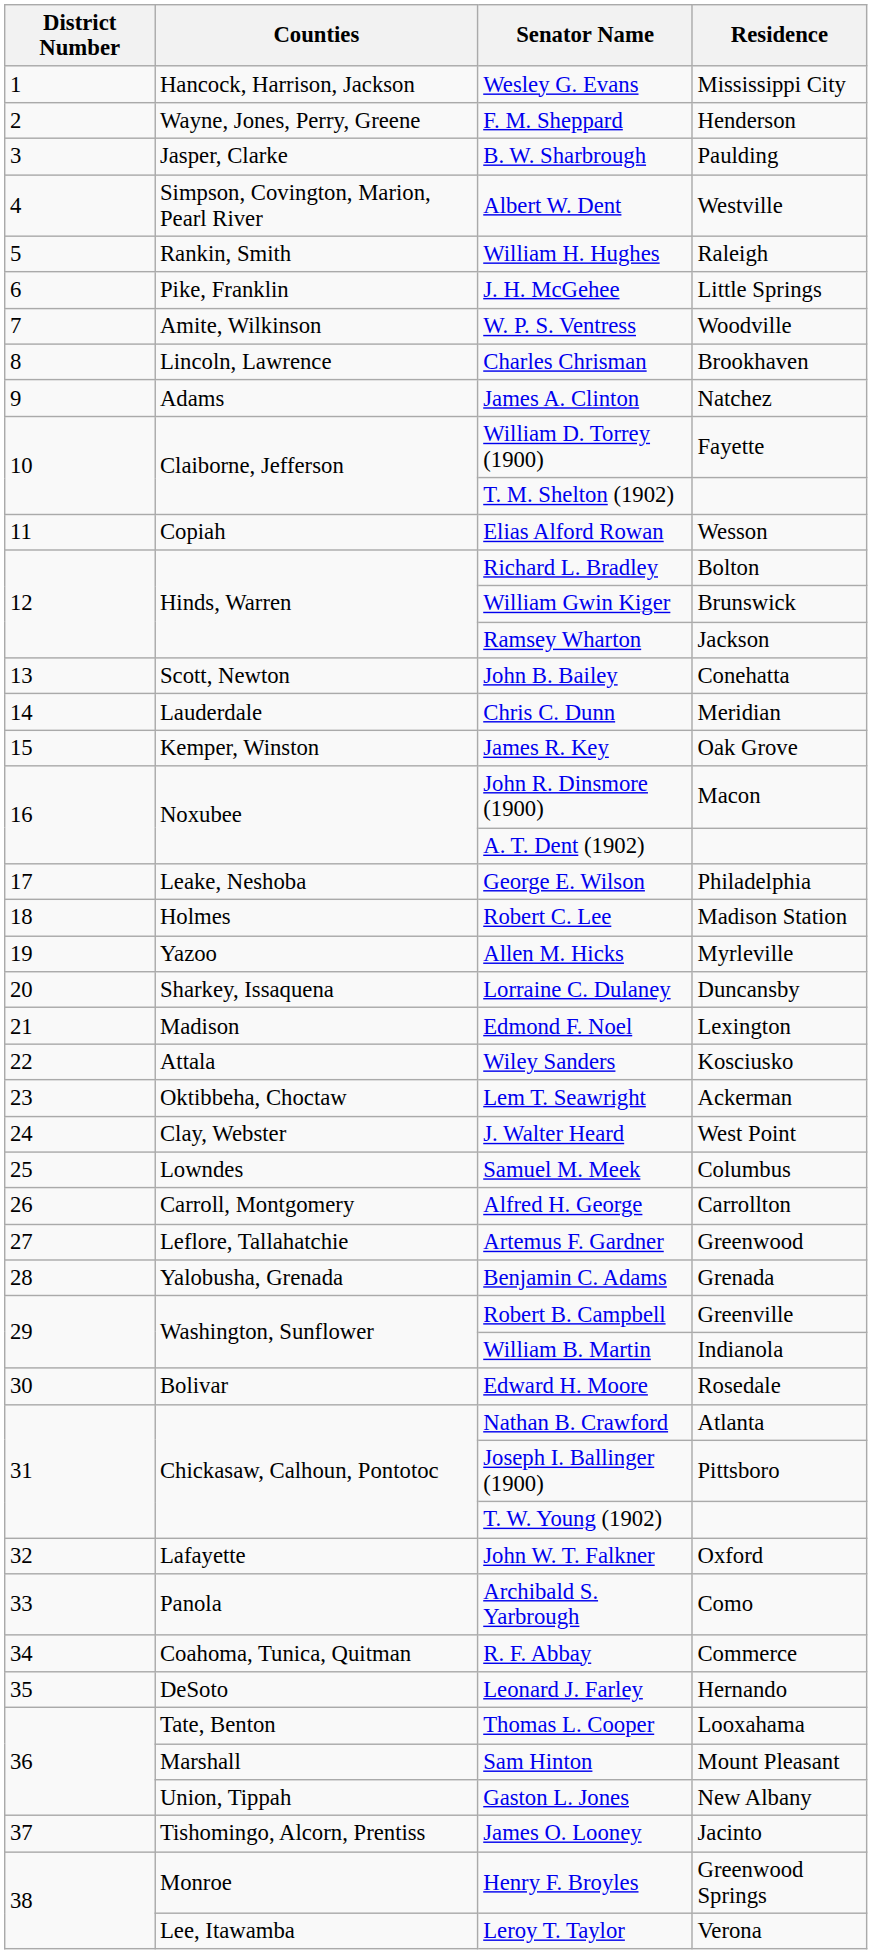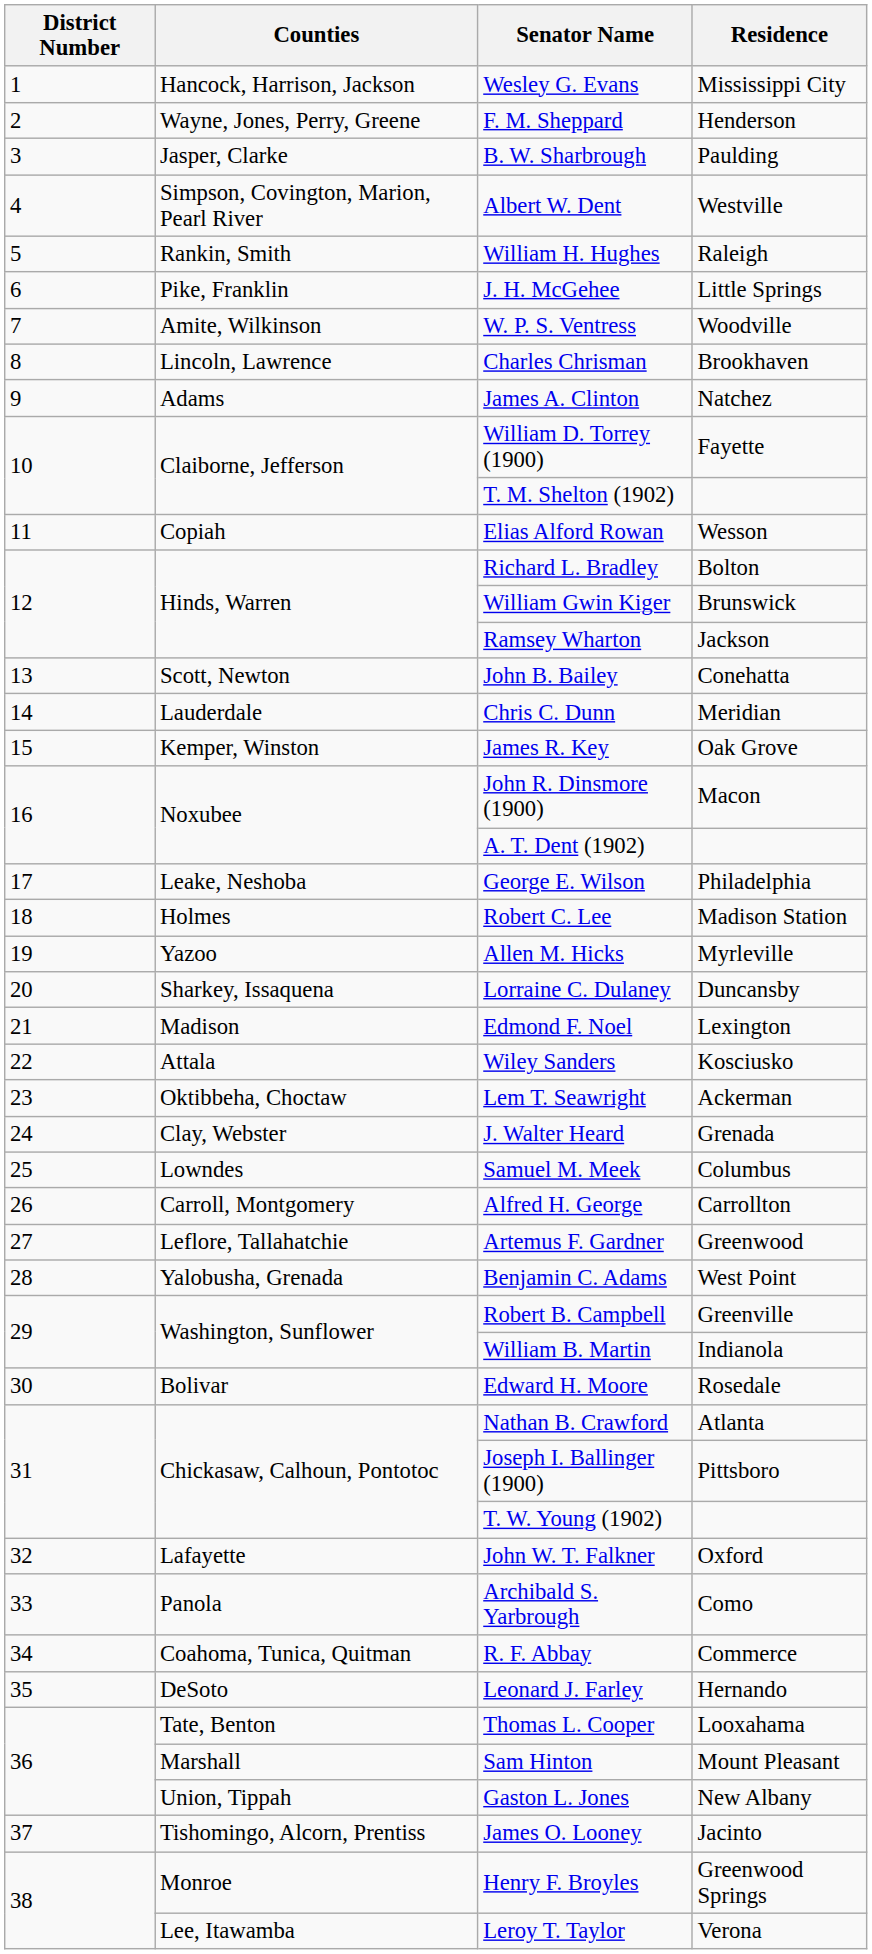 <table class="wikitable">
 <tr>
 <th>District Number</th>
 <th>Counties</th>
 <th>Senator Name</th>
 <th>Residence</th>
 </tr>
 <tr>
 <td>1</td>
 <td>Hancock, Harrison, Jackson</td>
 <td><a href='#'>Wesley G. Evans</a></td>
 <td>Mississippi City</td>
 </tr>
 <tr>
 <td>2</td>
 <td>Wayne, Jones, Perry, Greene</td>
 <td><a href='#'>F. M. Sheppard</a></td>
 <td>Henderson</td>
 </tr>
 <tr>
 <td>3</td>
 <td>Jasper, Clarke</td>
 <td><a href='#'>B. W. Sharbrough</a></td>
 <td>Paulding</td>
 </tr>
 <tr>
 <td>4</td>
 <td>Simpson, Covington, Marion, Pearl River</td>
 <td><a href='#'>Albert W. Dent</a></td>
 <td>Westville</td>
 </tr>
 <tr>
 <td>5</td>
 <td>Rankin, Smith</td>
 <td><a href='#'>William H. Hughes</a></td>
 <td>Raleigh</td>
 </tr>
 <tr>
 <td>6</td>
 <td>Pike, Franklin</td>
 <td><a href='#'>J. H. McGehee</a></td>
 <td>Little Springs</td>
 </tr>
 <tr>
 <td>7</td>
 <td>Amite, Wilkinson</td>
 <td><a href='#'>W. P. S. Ventress</a></td>
 <td>Woodville</td>
 </tr>
 <tr>
 <td>8</td>
 <td>Lincoln, Lawrence</td>
 <td><a href='#'>Charles Chrisman</a></td>
 <td>Brookhaven</td>
 </tr>
 <tr>
 <td>9</td>
 <td>Adams</td>
 <td><a href='#'>James A. Clinton</a></td>
 <td>Natchez</td>
 </tr>
 <tr>
 <td rowspan="2">10</td>
 <td rowspan="2">Claiborne, Jefferson</td>
 <td><a href='#'>William D. Torrey</a> (1900)</td>
 <td>Fayette</td>
 </tr>
 <tr>
 <td><a href='#'>T. M. Shelton</a> (1902)</td>
 <td></td>
 </tr>
 <tr>
 <td>11</td>
 <td>Copiah</td>
 <td><a href='#'>Elias Alford Rowan</a></td>
 <td>Wesson</td>
 </tr>
 <tr>
 <td rowspan="3">12</td>
 <td rowspan="3">Hinds, Warren</td>
 <td><a href='#'>Richard L. Bradley</a></td>
 <td>Bolton</td>
 </tr>
 <tr>
 <td><a href='#'>William Gwin Kiger</a></td>
 <td>Brunswick</td>
 </tr>
 <tr>
 <td><a href='#'>Ramsey Wharton</a></td>
 <td>Jackson</td>
 </tr>
 <tr>
 <td>13</td>
 <td>Scott, Newton</td>
 <td><a href='#'>John B. Bailey</a></td>
 <td>Conehatta</td>
 </tr>
 <tr>
 <td>14</td>
 <td>Lauderdale</td>
 <td><a href='#'>Chris C. Dunn</a></td>
 <td>Meridian</td>
 </tr>
 <tr>
 <td>15</td>
 <td>Kemper, Winston</td>
 <td><a href='#'>James R. Key</a></td>
 <td>Oak Grove</td>
 </tr>
 <tr>
 <td rowspan="2">16</td>
 <td rowspan="2">Noxubee</td>
 <td><a href='#'>John R. Dinsmore</a> (1900)</td>
 <td>Macon</td>
 </tr>
 <tr>
 <td><a href='#'>A. T. Dent</a> (1902)</td>
 <td></td>
 </tr>
 <tr>
 <td>17</td>
 <td>Leake, Neshoba</td>
 <td><a href='#'>George E. Wilson</a></td>
 <td>Philadelphia</td>
 </tr>
 <tr>
 <td>18</td>
 <td>Holmes</td>
 <td><a href='#'>Robert C. Lee</a></td>
 <td>Madison Station</td>
 </tr>
 <tr>
 <td>19</td>
 <td>Yazoo</td>
 <td><a href='#'>Allen M. Hicks</a></td>
 <td>Myrleville</td>
 </tr>
 <tr>
 <td>20</td>
 <td>Sharkey, Issaquena</td>
 <td><a href='#'>Lorraine C. Dulaney</a></td>
 <td>Duncansby</td>
 </tr>
 <tr>
 <td>21</td>
 <td>Madison</td>
 <td><a href='#'>Edmond F. Noel</a></td>
 <td>Lexington</td>
 </tr>
 <tr>
 <td>22</td>
 <td>Attala</td>
 <td><a href='#'>Wiley Sanders</a></td>
 <td>Kosciusko</td>
 </tr>
 <tr>
 <td>23</td>
 <td>Oktibbeha, Choctaw</td>
 <td><a href='#'>Lem T. Seawright</a></td>
 <td>Ackerman</td>
 </tr>
 <tr>
 <td>24</td>
 <td>Clay, Webster</td>
 <td><a href='#'>J. Walter Heard</a></td>
-<td>West Point</td>
+<td>Grenada</td>
 </tr>
 <tr>
 <td>25</td>
 <td>Lowndes</td>
 <td><a href='#'>Samuel M. Meek</a></td>
 <td>Columbus</td>
 </tr>
 <tr>
 <td>26</td>
 <td>Carroll, Montgomery</td>
 <td><a href='#'>Alfred H. George</a></td>
 <td>Carrollton</td>
 </tr>
 <tr>
 <td>27</td>
 <td>Leflore, Tallahatchie</td>
 <td><a href='#'>Artemus F. Gardner</a></td>
 <td>Greenwood</td>
 </tr>
 <tr>
 <td>28</td>
 <td>Yalobusha, Grenada</td>
 <td><a href='#'>Benjamin C. Adams</a></td>
-<td>Grenada</td>
+<td>West Point</td>
 </tr>
 <tr>
 <td rowspan="2">29</td>
 <td rowspan="2">Washington, Sunflower</td>
 <td><a href='#'>Robert B. Campbell</a></td>
 <td>Greenville</td>
 </tr>
 <tr>
 <td><a href='#'>William B. Martin</a></td>
 <td>Indianola</td>
 </tr>
 <tr>
 <td>30</td>
 <td>Bolivar</td>
 <td><a href='#'>Edward H. Moore</a></td>
 <td>Rosedale</td>
 </tr>
 <tr>
 <td rowspan="3">31</td>
 <td rowspan="3">Chickasaw, Calhoun, Pontotoc</td>
 <td><a href='#'>Nathan B. Crawford</a></td>
 <td>Atlanta</td>
 </tr>
 <tr>
 <td><a href='#'>Joseph I. Ballinger</a> (1900)</td>
 <td>Pittsboro</td>
 </tr>
 <tr>
 <td><a href='#'>T. W. Young</a> (1902)</td>
 <td></td>
 </tr>
 <tr>
 <td>32</td>
 <td>Lafayette</td>
 <td><a href='#'>John W. T. Falkner</a></td>
 <td>Oxford</td>
 </tr>
 <tr>
 <td>33</td>
 <td>Panola</td>
 <td><a href='#'>Archibald S. Yarbrough</a></td>
 <td>Como</td>
 </tr>
 <tr>
 <td>34</td>
 <td>Coahoma, Tunica, Quitman</td>
 <td><a href='#'>R. F. Abbay</a></td>
 <td>Commerce</td>
 </tr>
 <tr>
 <td>35</td>
 <td>DeSoto</td>
 <td><a href='#'>Leonard J. Farley</a></td>
 <td>Hernando</td>
 </tr>
 <tr>
 <td rowspan="3">36</td>
 <td>Tate, Benton</td>
 <td><a href='#'>Thomas L. Cooper</a></td>
 <td>Looxahama</td>
 </tr>
 <tr>
 <td>Marshall</td>
 <td><a href='#'>Sam Hinton</a></td>
 <td>Mount Pleasant</td>
 </tr>
 <tr>
 <td>Union, Tippah</td>
 <td><a href='#'>Gaston L. Jones</a></td>
 <td>New Albany</td>
 </tr>
 <tr>
 <td>37</td>
 <td>Tishomingo, Alcorn, Prentiss</td>
 <td><a href='#'>James O. Looney</a></td>
 <td>Jacinto</td>
 </tr>
 <tr>
 <td rowspan="2">38</td>
 <td>Monroe</td>
 <td><a href='#'>Henry F. Broyles</a></td>
 <td>Greenwood Springs</td>
 </tr>
 <tr>
 <td>Lee, Itawamba</td>
 <td><a href='#'>Leroy T. Taylor</a></td>
 <td>Verona</td>
 </tr>
 </table>
